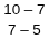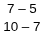 <table style="text-align:center">
 <tr>
 <th width=200></th>
 <th width=100></th>
 <th width=200></th>
 </tr>
 <tr>
 <td align=right><strong></strong></td>
-<td>10 – 7</td>
+<td>7 – 5</td>
 <td align=left></td>
 </tr>
 <tr>
 <td align=right><strong></strong></td>
-<td>7 – 5</td>
+<td>10 – 7</td>
 <td align=left></td>
 </tr>
 </table>
